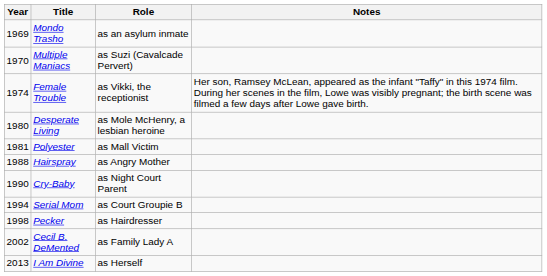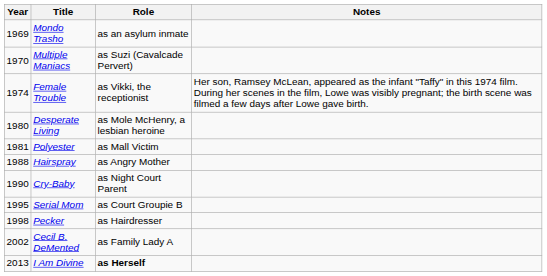 <table class="wikitable sortable">
 <tr>
 <th>Year</th>
 <th>Title</th>
 <th>Role</th>
 <th>Notes</th>
 </tr>
 <tr>
 <td>1969</td>
 <td><em><a href='#'>Mondo Trasho</a></em></td>
 <td>as an asylum inmate</td>
 <td></td>
 </tr>
 <tr>
 <td>1970</td>
 <td><em><a href='#'>Multiple Maniacs</a></em></td>
 <td>as Suzi (Cavalcade Pervert)</td>
 <td></td>
 </tr>
 <tr>
 <td>1974</td>
 <td><em><a href='#'>Female Trouble</a></em></td>
 <td>as Vikki, the receptionist</td>
 <td>Her son, Ramsey McLean, appeared as the infant "Taffy" in this 1974 film. During her scenes in the film, Lowe was visibly pregnant; the birth scene was filmed a few days after Lowe gave birth.</td>
 </tr>
 <tr>
 <td>1980</td>
 <td><em><a href='#'>Desperate Living</a></em></td>
 <td>as Mole McHenry, a lesbian heroine</td>
 <td></td>
 </tr>
 <tr>
 <td>1981</td>
 <td><em><a href='#'>Polyester</a></em></td>
 <td>as Mall Victim</td>
 <td></td>
 </tr>
 <tr>
 <td>1988</td>
 <td><em><a href='#'>Hairspray</a></em></td>
 <td>as Angry Mother</td>
 <td></td>
 </tr>
 <tr>
 <td>1990</td>
 <td><em><a href='#'>Cry-Baby</a></em></td>
 <td>as Night Court Parent</td>
 <td></td>
 </tr>
 <tr>
-<td>1994</td>
+<td>1995</td>
 <td><em><a href='#'>Serial Mom</a></em></td>
 <td>as Court Groupie B</td>
 <td></td>
 </tr>
 <tr>
 <td>1998</td>
 <td><em><a href='#'>Pecker</a></em></td>
 <td>as Hairdresser</td>
 <td></td>
 </tr>
 <tr>
 <td>2002</td>
 <td><em><a href='#'>Cecil B. DeMented</a></em></td>
 <td>as Family Lady A</td>
 <td></td>
 </tr>
 <tr>
 <td>2013</td>
 <td><em><a href='#'>I Am Divine</a></em></td>
-<td>as Herself</td>
+<td><strong>as Herself</strong></td>
 <td></td>
 </tr>
 </table>
